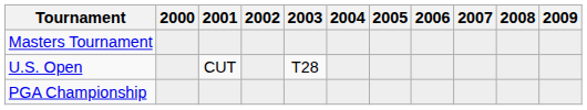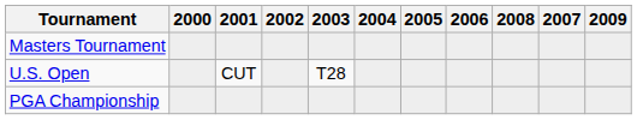 <table class="wikitable" style="font-size:95%;text-align:center;">
 <tr>
 <th>Tournament</th>
 <th>2000</th>
 <th>2001</th>
 <th>2002</th>
 <th>2003</th>
 <th>2004</th>
 <th>2005</th>
 <th>2006</th>
+<th>2008</th>
 <th>2007</th>
-<th>2008</th>
 <th>2009</th>
 </tr>
 <tr>
 <td align=left><a href='#'>Masters Tournament</a></td>
 <td style="background:#eeeeee;"></td>
 <td style="background:#eeeeee;"></td>
 <td style="background:#eeeeee;"></td>
 <td style="background:#eeeeee;"></td>
 <td style="background:#eeeeee;"></td>
 <td style="background:#eeeeee;"></td>
 <td style="background:#eeeeee;"></td>
 <td style="background:#eeeeee;"></td>
 <td style="background:#eeeeee;"></td>
 <td style="background:#eeeeee;"></td>
 </tr>
 <tr>
 <td align=left><a href='#'>U.S. Open</a></td>
 <td style="background:#eeeeee;"></td>
 <td>CUT</td>
 <td style="background:#eeeeee;"></td>
 <td>T28</td>
 <td style="background:#eeeeee;"></td>
 <td style="background:#eeeeee;"></td>
 <td style="background:#eeeeee;"></td>
 <td style="background:#eeeeee;"></td>
 <td style="background:#eeeeee;"></td>
 <td style="background:#eeeeee;"></td>
 </tr>
 <tr>
 <td align=left><a href='#'>PGA Championship</a></td>
 <td style="background:#eeeeee;"></td>
 <td style="background:#eeeeee;"></td>
 <td style="background:#eeeeee;"></td>
 <td style="background:#eeeeee;"></td>
 <td style="background:#eeeeee;"></td>
 <td style="background:#eeeeee;"></td>
 <td style="background:#eeeeee;"></td>
 <td style="background:#eeeeee;"></td>
 <td style="background:#eeeeee;"></td>
 <td style="background:#eeeeee;"></td>
 </tr>
 </table>
